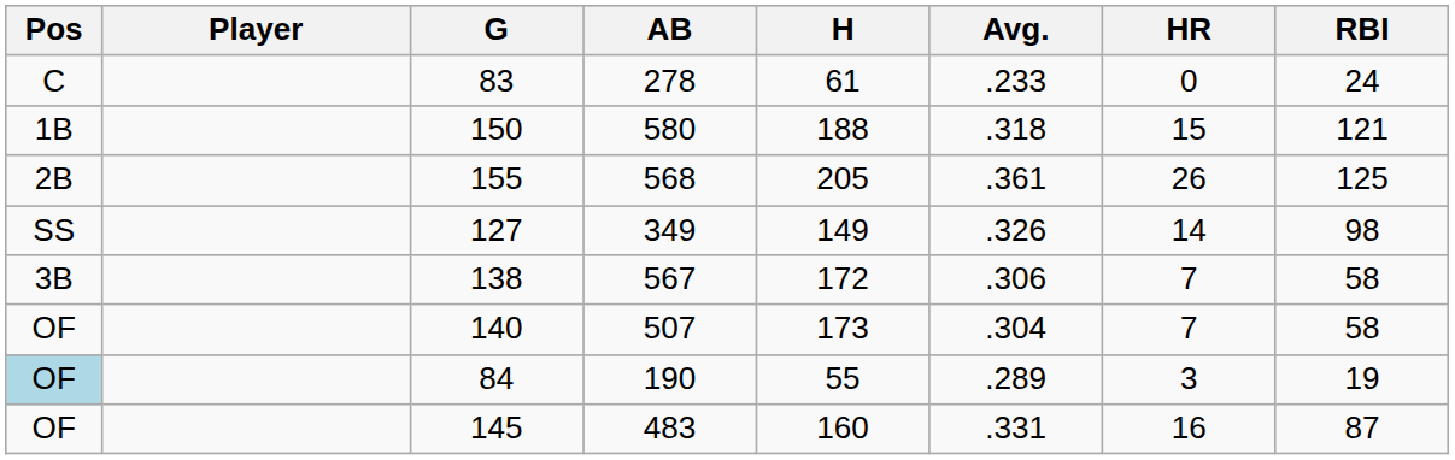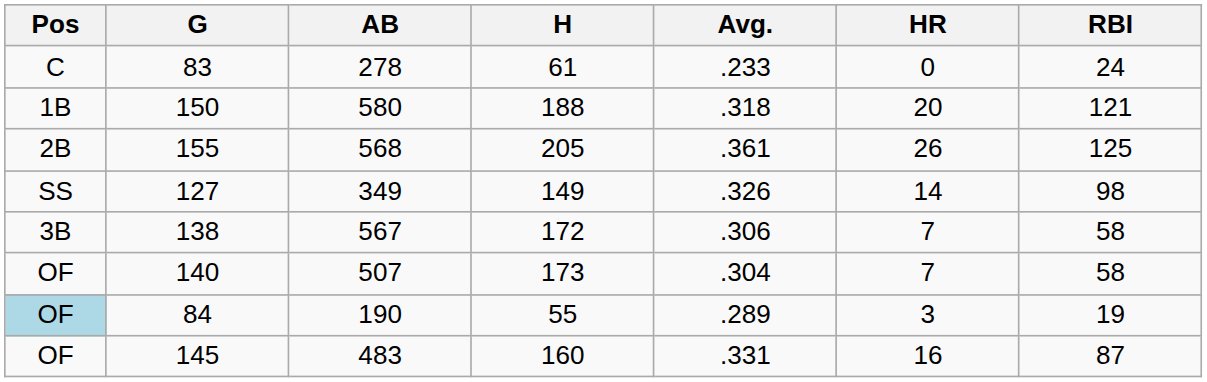 <table class="wikitable sortable">
 <tr>
 <th bgcolor="#DDDDFF" width="5%">Pos</th>
-<th bgcolor="#DDDDFF" width="16%">Player</th>
 <th bgcolor="#DDDDFF" width="9%">G</th>
 <th bgcolor="#DDDDFF" width="9%">AB</th>
 <th bgcolor="#DDDDFF" width="9%">H</th>
 <th bgcolor="#DDDDFF" width="9%">Avg.</th>
 <th bgcolor="#DDDDFF" width="9%">HR</th>
 <th bgcolor="#DDDDFF" width="9%">RBI</th>
 </tr>
 <tr align="center">
 <td>C</td>
-<td></td>
 <td>83</td>
 <td>278</td>
 <td>61</td>
 <td>.233</td>
 <td>0</td>
 <td>24</td>
 </tr>
 <tr align="center">
 <td>1B</td>
-<td></td>
 <td>150</td>
 <td>580</td>
 <td>188</td>
 <td>.318</td>
-<td>15</td>
+<td>20</td>
 <td>121</td>
 </tr>
 <tr align="center">
 <td>2B</td>
-<td></td>
 <td>155</td>
 <td>568</td>
 <td>205</td>
 <td>.361</td>
 <td>26</td>
 <td>125</td>
 </tr>
 <tr align="center">
 <td>SS</td>
-<td></td>
 <td>127</td>
 <td>349</td>
 <td>149</td>
 <td>.326</td>
 <td>14</td>
 <td>98</td>
 </tr>
 <tr align="center">
 <td>3B</td>
-<td></td>
 <td>138</td>
 <td>567</td>
 <td>172</td>
 <td>.306</td>
 <td>7</td>
 <td>58</td>
 </tr>
 <tr align="center">
 <td>OF</td>
-<td></td>
 <td>140</td>
 <td>507</td>
 <td>173</td>
 <td>.304</td>
 <td>7</td>
 <td>58</td>
 </tr>
 <tr align="center">
 <td style="background: lightblue;">OF</td>
-<td></td>
 <td>84</td>
 <td>190</td>
 <td>55</td>
 <td>.289</td>
 <td>3</td>
 <td>19</td>
 </tr>
 <tr align="center">
 <td>OF</td>
-<td></td>
 <td>145</td>
 <td>483</td>
 <td>160</td>
 <td>.331</td>
 <td>16</td>
 <td>87</td>
 </tr>
 </table>
